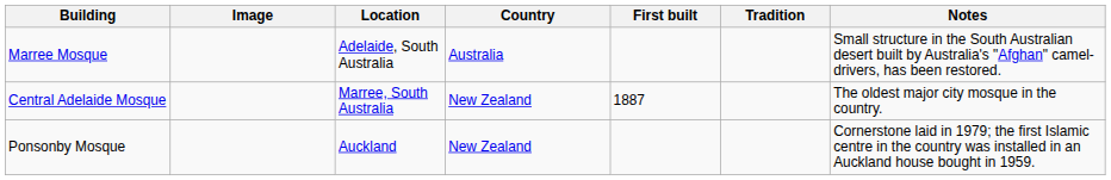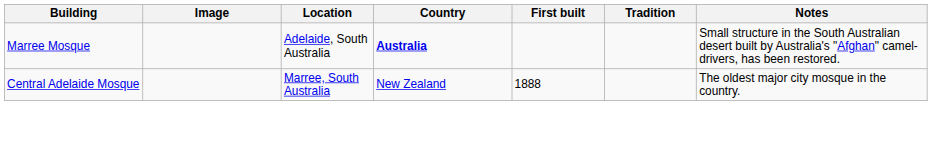 <table class="wikitable sortable">
 <tr>
 <th style="width:15%">Building</th>
 <th class="unsortable"; style="width:15%">Image</th>
 <th style="width:10%">Location</th>
 <th style="width:15%">Country</th>
 <th style="width:10%">First built</th>
 <th style="width:10%">Tradition</th>
 <th class="unsortable"; style="width:25%">Notes</th>
 </tr>
 <tr>
 <td><a href='#'>Marree Mosque</a></td>
 <td></td>
 <td><a href='#'>Adelaide</a>, South Australia</td>
-<td><a href='#'>Australia</a></td>
+<td><strong><a href='#'>Australia</a></strong></td>
 <td></td>
 <td></td>
 <td>Small structure in the South Australian desert built by Australia's "<a href='#'>Afghan</a>" camel-drivers, has been restored.</td>
 </tr>
 <tr>
 <td><a href='#'>Central Adelaide Mosque</a></td>
 <td></td>
 <td><a href='#'>Marree, South Australia</a></td>
 <td><a href='#'>New Zealand</a></td>
-<td>1887</td>
+<td>1888</td>
 <td></td>
 <td>The oldest major city mosque in the country.</td>
 </tr>
-<tr>
-<td>Ponsonby Mosque</td>
-<td></td>
-<td><a href='#'>Auckland</a></td>
-<td><a href='#'>New Zealand</a></td>
-<td></td>
-<td></td>
-<td>Cornerstone laid in 1979; the first Islamic centre in the country was installed in an Auckland house bought in 1959.</td>
-</tr>
 </table>
